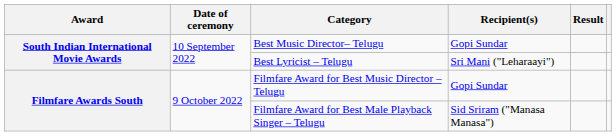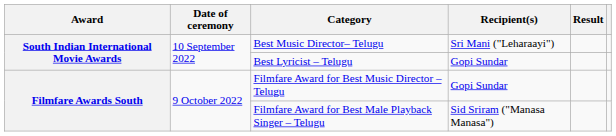 <table class="wikitable plainrowheaders sortable">
 <tr>
 <th scope="col">Award</th>
 <th scope="col">Date of ceremony</th>
 <th scope="col">Category</th>
 <th scope="col">Recipient(s)</th>
 <th scope="col">Result</th>
 <th scope="col" class="unsortable"></th>
 </tr>
 <tr>
 <th rowspan="2" scope="row"><a href='#'>South Indian International Movie Awards</a></th>
 <td rowspan="2"><a href='#'>10 September 2022</a></td>
 <td><a href='#'>Best Music  Director– Telugu</a></td>
-<td><a href='#'>Gopi Sundar</a></td>
+<td><a href='#'>Sri Mani</a> ("Leharaayi")</td>
 <td></td>
 <td></td>
 </tr>
 <tr>
 <td><a href='#'>Best Lyricist – Telugu</a></td>
-<td><a href='#'>Sri Mani</a> ("Leharaayi")</td>
+<td><a href='#'>Gopi Sundar</a></td>
 <td></td>
 <td></td>
 </tr>
 <tr>
 <th rowspan="2" scope="row"><a href='#'>Filmfare Awards South</a></th>
 <td rowspan="2"><a href='#'>9 October 2022</a></td>
 <td><a href='#'>Filmfare Award for Best Music Director – Telugu</a></td>
 <td><a href='#'>Gopi Sundar</a></td>
 <td></td>
 <td></td>
 </tr>
 <tr>
 <td><a href='#'>Filmfare Award for Best Male Playback Singer – Telugu</a></td>
 <td><a href='#'>Sid Sriram</a> ("Manasa Manasa")</td>
 <td></td>
 <td></td>
 </tr>
 </table>
